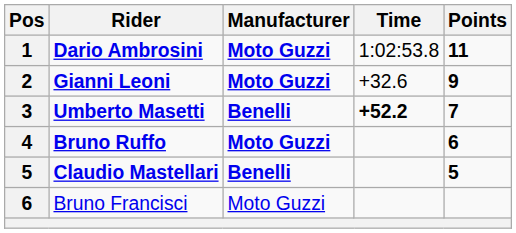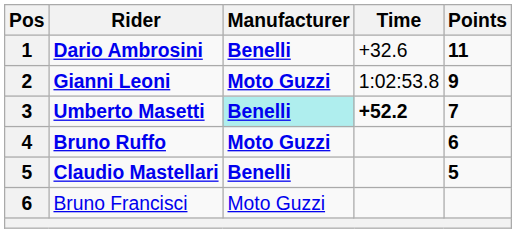 <table class="wikitable" style="font-size: 95%;">
 <tr>
 <th>Pos</th>
 <th>Rider</th>
 <th>Manufacturer</th>
 <th>Time</th>
 <th>Points</th>
 </tr>
 <tr>
 <th>1</th>
 <td> <strong><a href='#'>Dario Ambrosini</a></strong></td>
-<td><strong><a href='#'>Moto Guzzi</a></strong></td>
-<td>1:02:53.8</td>
+<td><strong><a href='#'>Benelli</a></strong></td>
+<td>+32.6</td>
 <td><strong>11</strong></td>
 </tr>
 <tr>
 <th>2</th>
 <td> <strong><a href='#'>Gianni Leoni</a></strong></td>
 <td><strong><a href='#'>Moto Guzzi</a></strong></td>
-<td>+32.6</td>
+<td>1:02:53.8</td>
 <td><strong>9</strong></td>
 </tr>
 <tr>
 <th>3</th>
 <td> <strong><a href='#'>Umberto Masetti</a></strong></td>
-<td><strong><a href='#'>Benelli</a></strong></td>
+<td style="background: paleturquoise;"><strong><a href='#'>Benelli</a></strong></td>
 <td><strong>+52.2</strong></td>
 <td><strong>7</strong></td>
 </tr>
 <tr>
 <th>4</th>
 <td> <strong><a href='#'>Bruno Ruffo</a></strong></td>
 <td><strong><a href='#'>Moto Guzzi</a></strong></td>
 <td></td>
 <td><strong>6</strong></td>
 </tr>
 <tr>
 <th>5</th>
 <td> <strong><a href='#'>Claudio Mastellari</a></strong></td>
 <td><strong><a href='#'>Benelli</a></strong></td>
 <td></td>
 <td><strong>5</strong></td>
 </tr>
 <tr>
 <th>6</th>
 <td> <a href='#'>Bruno Francisci</a></td>
 <td><a href='#'>Moto Guzzi</a></td>
 <td></td>
 <td></td>
 </tr>
 <tr>
 <th colspan=5></th>
 </tr>
 </table>
